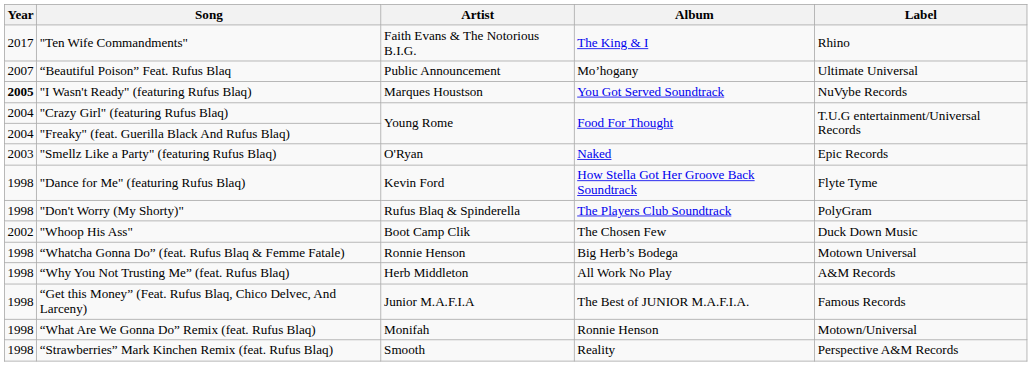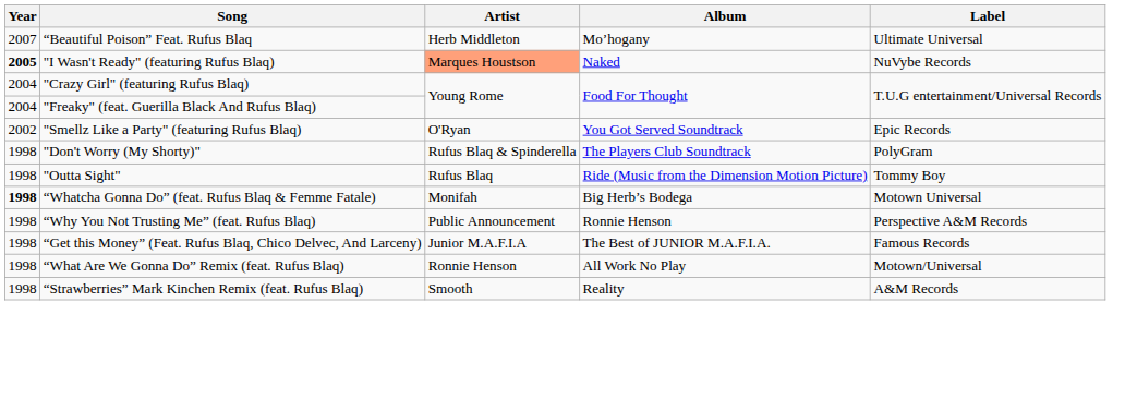 <table class="wikitable">
 <tr>
 <th>Year</th>
 <th>Song</th>
 <th>Artist</th>
 <th>Album</th>
 <th>Label</th>
 </tr>
 <tr>
-<td>2017</td>
-<td>"Ten Wife Commandments"</td>
-<td>Faith Evans & The Notorious B.I.G.</td>
-<td><a href='#'>The King & I</a></td>
-<td>Rhino</td>
-</tr>
-<tr>
 <td>2007</td>
 <td>“Beautiful Poison” Feat. Rufus Blaq</td>
-<td>Public Announcement</td>
+<td>Herb Middleton</td>
 <td>Mo’hogany</td>
 <td>Ultimate Universal</td>
 </tr>
 <tr>
 <td><strong>2005</strong></td>
 <td>"I Wasn't Ready" (featuring Rufus Blaq)</td>
-<td>Marques Houstson</td>
-<td><a href='#'>You Got Served Soundtrack</a></td>
+<td style="background: lightsalmon;">Marques Houstson</td>
+<td><a href='#'>Naked</a></td>
 <td>NuVybe Records</td>
 </tr>
 <tr>
 <td>2004</td>
 <td>"Crazy Girl" (featuring Rufus Blaq)</td>
 <td rowspan="2">Young Rome</td>
 <td rowspan="2"><a href='#'>Food For Thought</a></td>
 <td rowspan="2">T.U.G entertainment/Universal Records</td>
 </tr>
 <tr>
 <td>2004</td>
 <td>"Freaky" (feat. Guerilla Black And Rufus Blaq)</td>
 </tr>
 <tr>
-<td>2003</td>
+<td>2002</td>
 <td>"Smellz Like a Party" (featuring Rufus Blaq)</td>
 <td>O'Ryan</td>
-<td><a href='#'>Naked</a></td>
+<td><a href='#'>You Got Served Soundtrack</a></td>
 <td>Epic Records</td>
-</tr>
-<tr>
-<td>1998</td>
-<td>"Dance for Me" (featuring Rufus Blaq)</td>
-<td>Kevin Ford</td>
-<td><a href='#'>How Stella Got Her Groove Back Soundtrack</a></td>
-<td>Flyte Tyme</td>
 </tr>
 <tr>
 <td>1998</td>
 <td>"Don't Worry (My Shorty)"</td>
 <td>Rufus Blaq & Spinderella</td>
 <td><a href='#'>The Players Club Soundtrack</a></td>
 <td>PolyGram</td>
 </tr>
 <tr>
-<td>2002</td>
-<td>"Whoop His Ass"</td>
-<td>Boot Camp Clik</td>
-<td>The Chosen Few</td>
-<td>Duck Down Music</td>
+<td>1998</td>
+<td>"Outta Sight"</td>
+<td>Rufus Blaq</td>
+<td><a href='#'>Ride (Music from the Dimension Motion Picture)</a></td>
+<td>Tommy Boy</td>
 </tr>
 <tr>
-<td>1998</td>
+<td><strong>1998</strong></td>
 <td>“Whatcha Gonna Do” (feat. Rufus Blaq & Femme Fatale)</td>
-<td>Ronnie Henson</td>
+<td>Monifah</td>
 <td>Big Herb’s Bodega</td>
 <td>Motown Universal</td>
 </tr>
 <tr>
 <td>1998</td>
 <td>“Why You Not Trusting Me” (feat. Rufus Blaq)</td>
-<td>Herb Middleton</td>
-<td>All Work No Play</td>
-<td>A&M Records</td>
+<td>Public Announcement</td>
+<td>Ronnie Henson</td>
+<td>Perspective A&M Records</td>
 </tr>
 <tr>
 <td>1998</td>
 <td>“Get this Money” (Feat. Rufus Blaq, Chico Delvec, And Larceny)</td>
 <td>Junior M.A.F.I.A</td>
 <td>The Best of JUNIOR M.A.F.I.A.</td>
 <td>Famous Records</td>
 </tr>
 <tr>
 <td>1998</td>
 <td>“What Are We Gonna Do” Remix (feat. Rufus Blaq)</td>
-<td>Monifah</td>
 <td>Ronnie Henson</td>
+<td>All Work No Play</td>
 <td>Motown/Universal</td>
 </tr>
 <tr>
 <td>1998</td>
 <td>“Strawberries” Mark Kinchen Remix (feat. Rufus Blaq)</td>
 <td>Smooth</td>
 <td>Reality</td>
-<td>Perspective A&M Records</td>
+<td>A&M Records</td>
 </tr>
 </table>
